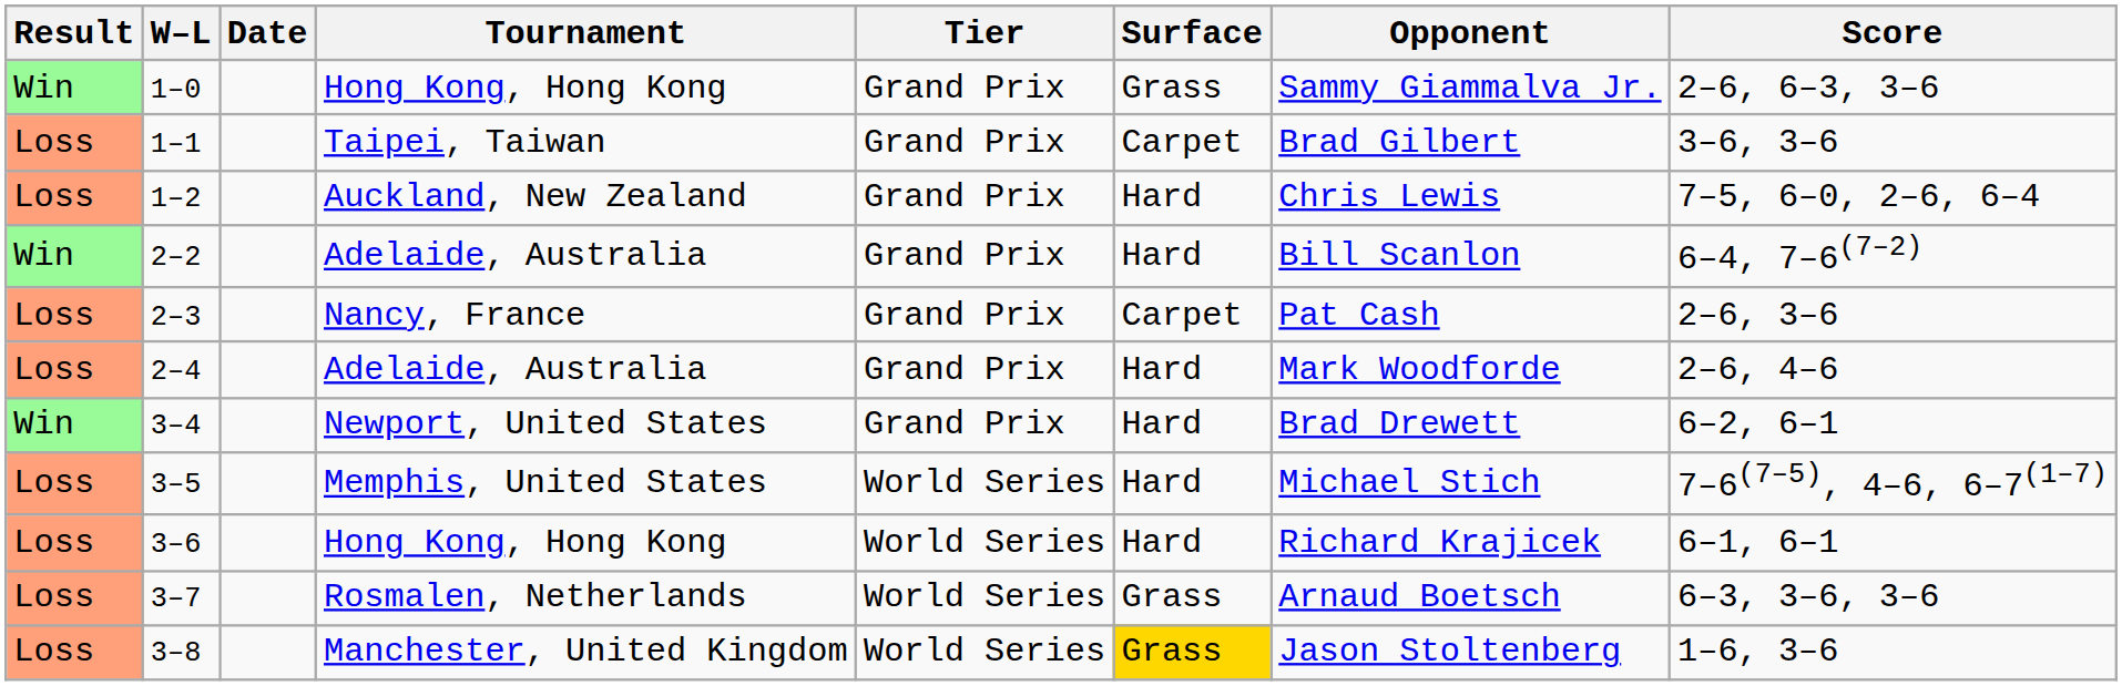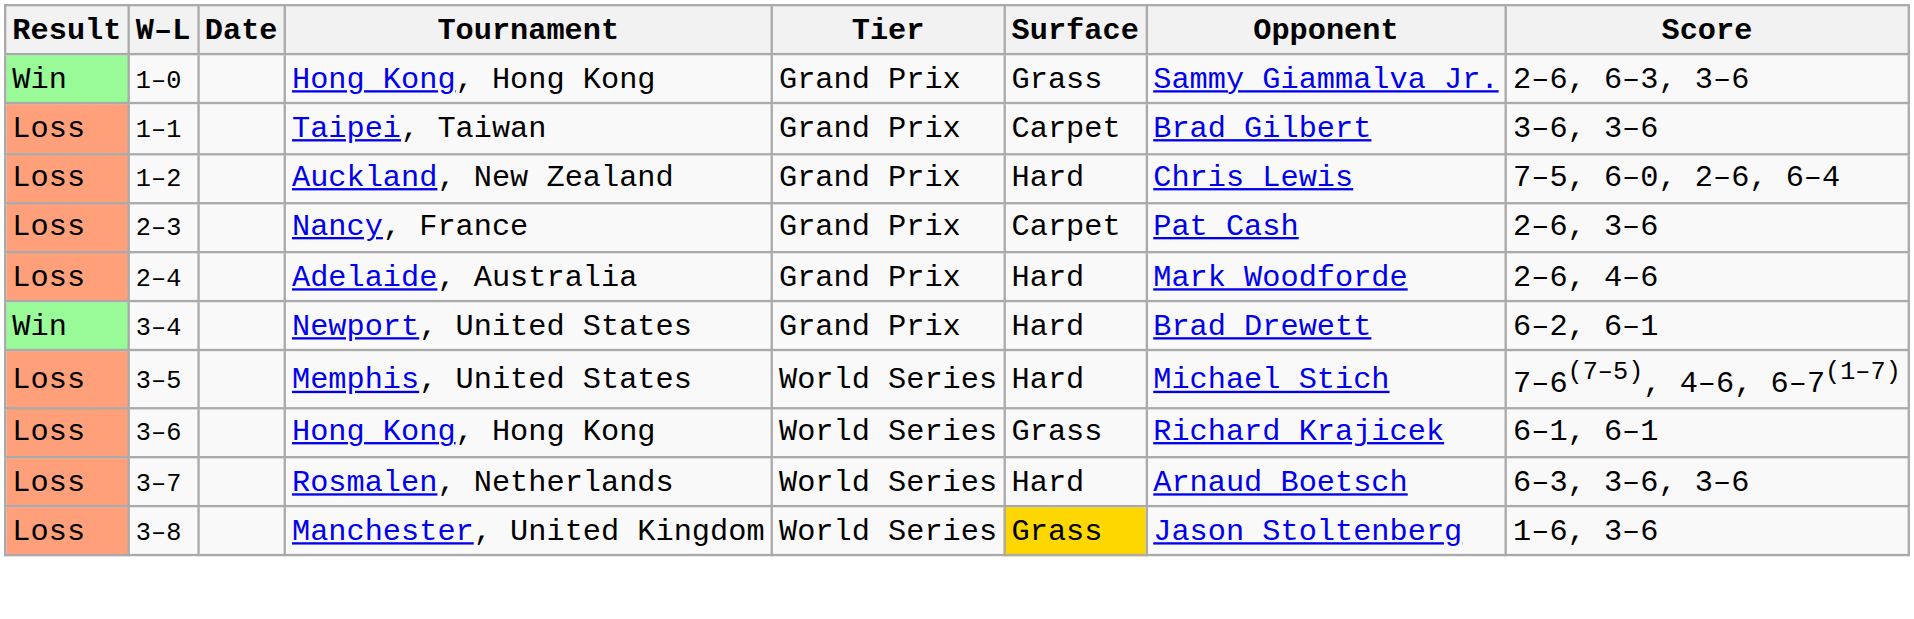 <table class="sortable wikitable">
 <tr>
 <th>Result</th>
 <th class="unsortable">W–L</th>
 <th>Date</th>
 <th>Tournament</th>
 <th>Tier</th>
 <th>Surface</th>
 <th>Opponent</th>
 <th class="unsortable">Score</th>
 </tr>
 <tr>
 <td style="background:#98fb98;">Win</td>
 <td><small>1–0</small></td>
 <td><a href='#'></a></td>
 <td><a href='#'>Hong Kong</a>, Hong Kong</td>
 <td>Grand Prix</td>
 <td>Grass</td>
 <td> <a href='#'>Sammy Giammalva Jr.</a></td>
 <td>2–6, 6–3, 3–6</td>
 </tr>
 <tr>
 <td style="background:#ffa07a;">Loss</td>
 <td><small>1–1</small></td>
 <td><a href='#'></a></td>
 <td><a href='#'>Taipei</a>, Taiwan</td>
 <td>Grand Prix</td>
 <td>Carpet</td>
 <td> <a href='#'>Brad Gilbert</a></td>
 <td>3–6, 3–6</td>
 </tr>
 <tr>
 <td style="background:#ffa07a;">Loss</td>
 <td><small>1–2</small></td>
 <td><a href='#'></a></td>
 <td><a href='#'>Auckland</a>, New Zealand</td>
 <td>Grand Prix</td>
 <td>Hard</td>
 <td> <a href='#'>Chris Lewis</a></td>
 <td>7–5, 6–0, 2–6, 6–4</td>
-</tr>
-<tr>
-<td style="background:#98fb98;">Win</td>
-<td><small>2–2</small></td>
-<td><a href='#'></a></td>
-<td><a href='#'>Adelaide</a>, Australia</td>
-<td>Grand Prix</td>
-<td>Hard</td>
-<td> <a href='#'>Bill Scanlon</a></td>
-<td>6–4, 7–6<sup>(7–2)</sup></td>
 </tr>
 <tr>
 <td style="background:#ffa07a;">Loss</td>
 <td><small>2–3</small></td>
 <td><a href='#'></a></td>
 <td><a href='#'>Nancy</a>, France</td>
 <td>Grand Prix</td>
 <td>Carpet</td>
 <td> <a href='#'>Pat Cash</a></td>
 <td>2–6, 3–6</td>
 </tr>
 <tr>
 <td style="background:#ffa07a;">Loss</td>
 <td><small>2–4</small></td>
 <td><a href='#'></a></td>
 <td><a href='#'>Adelaide</a>, Australia</td>
 <td>Grand Prix</td>
 <td>Hard</td>
 <td> <a href='#'>Mark Woodforde</a></td>
 <td>2–6, 4–6</td>
 </tr>
 <tr>
 <td style="background:#98fb98;">Win</td>
 <td><small>3–4</small></td>
 <td><a href='#'></a></td>
 <td><a href='#'>Newport</a>, United States</td>
 <td>Grand Prix</td>
 <td>Hard</td>
 <td> <a href='#'>Brad Drewett</a></td>
 <td>6–2, 6–1</td>
 </tr>
 <tr>
 <td style="background:#ffa07a;">Loss</td>
 <td><small>3–5</small></td>
 <td><a href='#'></a></td>
 <td><a href='#'>Memphis</a>, United States</td>
 <td>World Series</td>
 <td>Hard</td>
 <td> <a href='#'>Michael Stich</a></td>
 <td>7–6<sup>(7–5)</sup>, 4–6, 6–7<sup>(1–7)</sup></td>
 </tr>
 <tr>
 <td style="background:#ffa07a;">Loss</td>
 <td><small>3–6</small></td>
 <td><a href='#'></a></td>
 <td><a href='#'>Hong Kong</a>, Hong Kong</td>
 <td>World Series</td>
-<td>Hard</td>
+<td>Grass</td>
 <td> <a href='#'>Richard Krajicek</a></td>
 <td>6–1, 6–1</td>
 </tr>
 <tr>
 <td style="background:#ffa07a;">Loss</td>
 <td><small>3–7</small></td>
 <td><a href='#'></a></td>
 <td><a href='#'>Rosmalen</a>, Netherlands</td>
 <td>World Series</td>
-<td>Grass</td>
+<td>Hard</td>
 <td> <a href='#'>Arnaud Boetsch</a></td>
 <td>6–3, 3–6, 3–6</td>
 </tr>
 <tr>
 <td style="background:#ffa07a;">Loss</td>
 <td><small>3–8</small></td>
 <td><a href='#'></a></td>
 <td><a href='#'>Manchester</a>, United Kingdom</td>
 <td>World Series</td>
 <td style="background: gold;">Grass</td>
 <td> <a href='#'>Jason Stoltenberg</a></td>
 <td>1–6, 3–6</td>
 </tr>
 </table>
